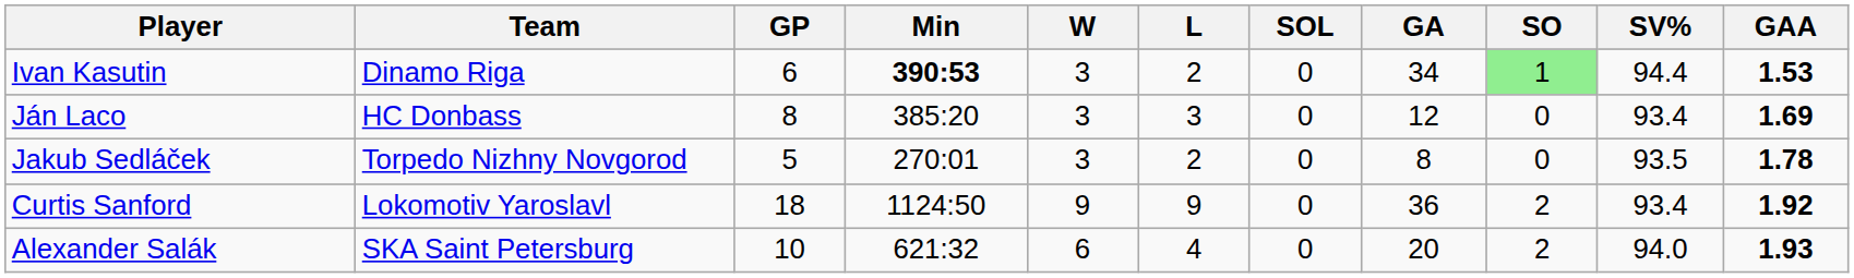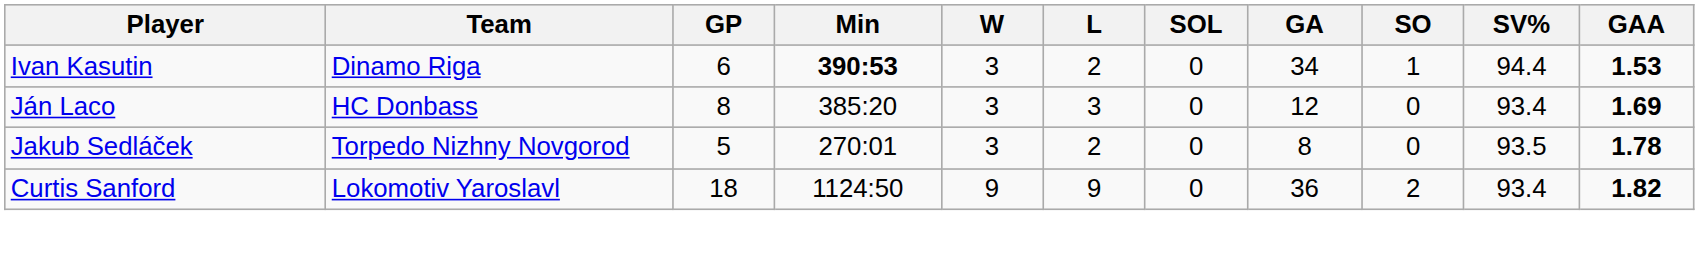 <table class="wikitable sortable" style="text-align:center;">
 <tr>
 <th style="width: 12em;">Player</th>
 <th style="width: 13em;">Team</th>
 <th style="width: 3.5em;">GP</th>
 <th style="width: 6em;">Min</th>
 <th style="width: 3.5em;">W</th>
 <th style="width: 3.5em;">L</th>
 <th style="width: 3.5em;">SOL</th>
 <th style="width: 4em;">GA</th>
 <th style="width: 3.5em;">SO</th>
 <th style="width: 4em;">SV%</th>
 <th style="width: 4em;">GAA</th>
 </tr>
 <tr>
 <td align="left"><a href='#'>Ivan Kasutin</a></td>
 <td align="left"><a href='#'>Dinamo Riga</a></td>
 <td>6</td>
 <td><strong>390:53</strong></td>
 <td>3</td>
 <td>2</td>
 <td>0</td>
 <td>34</td>
-<td style="background: lightgreen;">1</td>
+<td>1</td>
 <td>94.4</td>
 <td><strong>1.53</strong></td>
 </tr>
 <tr>
 <td align="left"><a href='#'>Ján Laco</a></td>
 <td align="left"><a href='#'>HC Donbass</a></td>
 <td>8</td>
 <td>385:20</td>
 <td>3</td>
 <td>3</td>
 <td>0</td>
 <td>12</td>
 <td>0</td>
 <td>93.4</td>
 <td><strong>1.69</strong></td>
 </tr>
 <tr>
 <td align="left"><a href='#'>Jakub Sedláček</a></td>
 <td align="left"><a href='#'>Torpedo Nizhny Novgorod</a></td>
 <td>5</td>
 <td>270:01</td>
 <td>3</td>
 <td>2</td>
 <td>0</td>
 <td>8</td>
 <td>0</td>
 <td>93.5</td>
 <td><strong>1.78</strong></td>
 </tr>
 <tr>
 <td align="left"><a href='#'>Curtis Sanford</a></td>
 <td align="left"><a href='#'>Lokomotiv Yaroslavl</a></td>
 <td>18</td>
 <td>1124:50</td>
 <td>9</td>
 <td>9</td>
 <td>0</td>
 <td>36</td>
 <td>2</td>
 <td>93.4</td>
-<td><strong>1.92</strong></td>
-</tr>
-<tr>
-<td align="left"><a href='#'>Alexander Salák</a></td>
-<td align="left"><a href='#'>SKA Saint Petersburg</a></td>
-<td>10</td>
-<td>621:32</td>
-<td>6</td>
-<td>4</td>
-<td>0</td>
-<td>20</td>
-<td>2</td>
-<td>94.0</td>
-<td><strong>1.93</strong></td>
+<td><strong>1.82</strong></td>
 </tr>
 </table>
